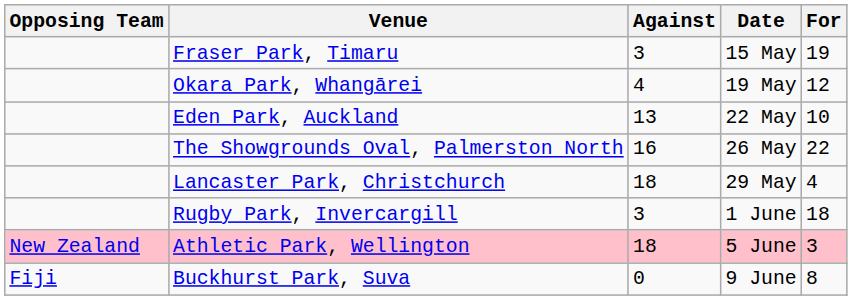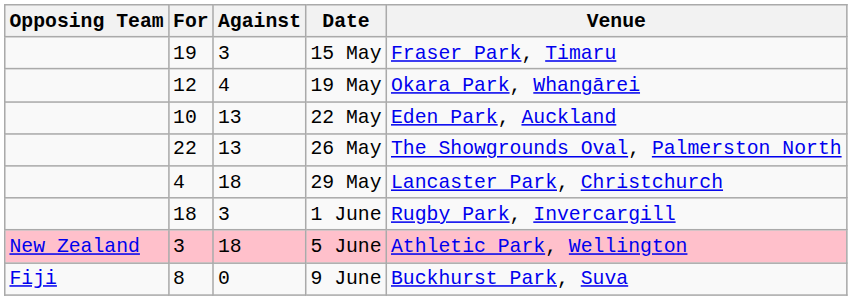 <table class="wikitable">
 <tr>
 <th>Opposing Team</th>
-<th>Venue</th>
+<th>For</th>
 <th>Against</th>
 <th>Date</th>
-<th>For</th>
+<th>Venue</th>
 </tr>
 <tr>
 <td></td>
-<td><a href='#'>Fraser Park</a>, <a href='#'>Timaru</a></td>
+<td>19</td>
 <td>3</td>
 <td>15 May</td>
-<td>19</td>
+<td><a href='#'>Fraser Park</a>, <a href='#'>Timaru</a></td>
 </tr>
 <tr>
 <td></td>
-<td><a href='#'>Okara Park</a>, <a href='#'>Whangārei</a></td>
+<td>12</td>
 <td>4</td>
 <td>19 May</td>
-<td>12</td>
+<td><a href='#'>Okara Park</a>, <a href='#'>Whangārei</a></td>
 </tr>
 <tr>
 <td></td>
-<td><a href='#'>Eden Park</a>, <a href='#'>Auckland</a></td>
+<td>10</td>
 <td>13</td>
 <td>22 May</td>
-<td>10</td>
+<td><a href='#'>Eden Park</a>, <a href='#'>Auckland</a></td>
 </tr>
 <tr>
 <td></td>
+<td>22</td>
+<td>13</td>
+<td>26 May</td>
 <td><a href='#'>The Showgrounds Oval</a>, <a href='#'>Palmerston North</a></td>
-<td>16</td>
-<td>26 May</td>
-<td>22</td>
 </tr>
 <tr>
 <td></td>
-<td><a href='#'>Lancaster Park</a>, <a href='#'>Christchurch</a></td>
+<td>4</td>
 <td>18</td>
 <td>29 May</td>
-<td>4</td>
+<td><a href='#'>Lancaster Park</a>, <a href='#'>Christchurch</a></td>
 </tr>
 <tr>
 <td></td>
-<td><a href='#'>Rugby Park</a>, <a href='#'>Invercargill</a></td>
+<td>18</td>
 <td>3</td>
 <td>1 June</td>
-<td>18</td>
+<td><a href='#'>Rugby Park</a>, <a href='#'>Invercargill</a></td>
 </tr>
 <tr style="background:pink">
 <td> <a href='#'>New Zealand</a></td>
-<td><a href='#'>Athletic Park</a>, <a href='#'>Wellington</a></td>
+<td>3</td>
 <td>18</td>
 <td>5 June</td>
-<td>3</td>
+<td><a href='#'>Athletic Park</a>, <a href='#'>Wellington</a></td>
 </tr>
 <tr>
 <td> <a href='#'>Fiji</a></td>
-<td><a href='#'>Buckhurst Park</a>, <a href='#'>Suva</a></td>
+<td>8</td>
 <td>0</td>
 <td>9 June</td>
-<td>8</td>
+<td><a href='#'>Buckhurst Park</a>, <a href='#'>Suva</a></td>
 </tr>
 </table>
